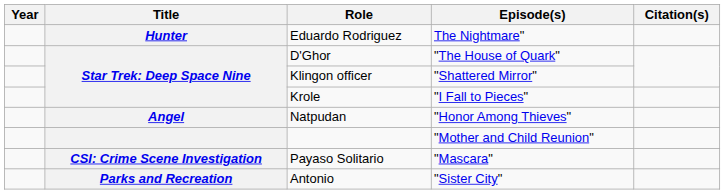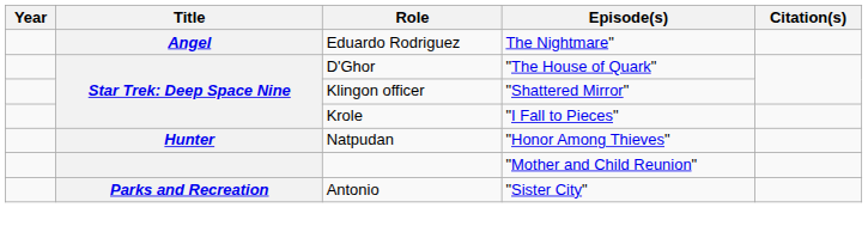 <table class="wikitable plainrowheaders sortable" style="width: 100%;">
 <tr>
 <th scope="col">Year</th>
 <th scope="col">Title</th>
 <th class="unsortable">Role</th>
 <th class="unsortable">Episode(s)</th>
 <th class="unsortable">Citation(s)</th>
 </tr>
 <tr>
 <td></td>
-<th scope="row"><a href='#'><em>Hunter</em></a></th>
+<th scope="row"><a href='#'><em>Angel</em></a></th>
 <td>Eduardo Rodriguez</td>
 <td><a href='#'>The Nightmare</a>"</td>
 <td></td>
 </tr>
 <tr>
 <td></td>
 <th scope="row" rowspan="3"><em><a href='#'>Star Trek: Deep Space Nine</a></em></th>
 <td>D'Ghor</td>
 <td>"<a href='#'>The House of Quark</a>"</td>
 <td rowspan="2"></td>
 </tr>
 <tr>
 <td></td>
 <td>Klingon officer</td>
 <td>"<a href='#'>Shattered Mirror</a>"</td>
 </tr>
 <tr>
 <td></td>
 <td>Krole</td>
 <td>"<a href='#'>I Fall to Pieces</a>"</td>
 <td></td>
 </tr>
 <tr>
 <td></td>
-<th scope="row"><a href='#'><em>Angel</em></a></th>
+<th scope="row"><a href='#'><em>Hunter</em></a></th>
 <td>Natpudan</td>
 <td>"<a href='#'>Honor Among Thieves</a>"</td>
 <td></td>
 </tr>
 <tr>
 <td></td>
 <th scope="row"><em></em></th>
 <td></td>
 <td>"<a href='#'>Mother and Child Reunion</a>"</td>
 <td></td>
 </tr>
 <tr>
 <td></td>
-<th scope="row"><em><a href='#'>CSI: Crime Scene Investigation</a></em></th>
-<td>Payaso Solitario</td>
-<td>"<a href='#'>Mascara</a>"</td>
-<td></td>
-</tr>
-<tr>
-<td></td>
 <th scope="row"><em><a href='#'>Parks and Recreation</a></em></th>
 <td>Antonio</td>
 <td>"<a href='#'>Sister City</a>"</td>
 <td></td>
 </tr>
 </table>
